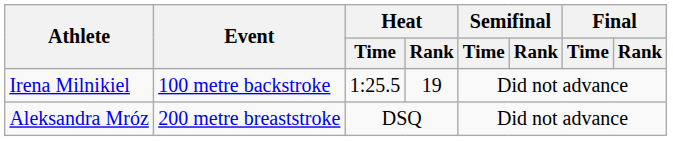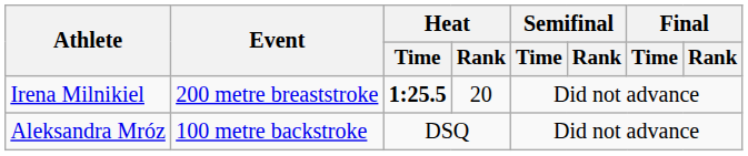 <table class=wikitable style="font-size:90%">
 <tr>
 <th rowspan="2">Athlete</th>
 <th rowspan="2">Event</th>
 <th colspan="2">Heat</th>
 <th colspan="2">Semifinal</th>
 <th colspan="2">Final</th>
 </tr>
 <tr style="font-size:95%">
 <th>Time</th>
 <th>Rank</th>
 <th>Time</th>
 <th>Rank</th>
 <th>Time</th>
 <th>Rank</th>
 </tr>
 <tr align=center>
 <td align=left rowspan=1><a href='#'>Irena Milnikiel</a></td>
-<td align=left><a href='#'>100 metre backstroke</a></td>
-<td>1:25.5</td>
-<td>19</td>
+<td align=left><a href='#'>200 metre breaststroke</a></td>
+<td><strong>1:25.5</strong></td>
+<td>20</td>
 <td colspan=4>Did not advance</td>
 </tr>
 <tr align=center>
 <td align=left rowspan=1><a href='#'>Aleksandra Mróz</a></td>
-<td align=left><a href='#'>200 metre breaststroke</a></td>
+<td align=left><a href='#'>100 metre backstroke</a></td>
 <td colspan=2>DSQ</td>
 <td colspan=4>Did not advance</td>
 </tr>
 </table>
